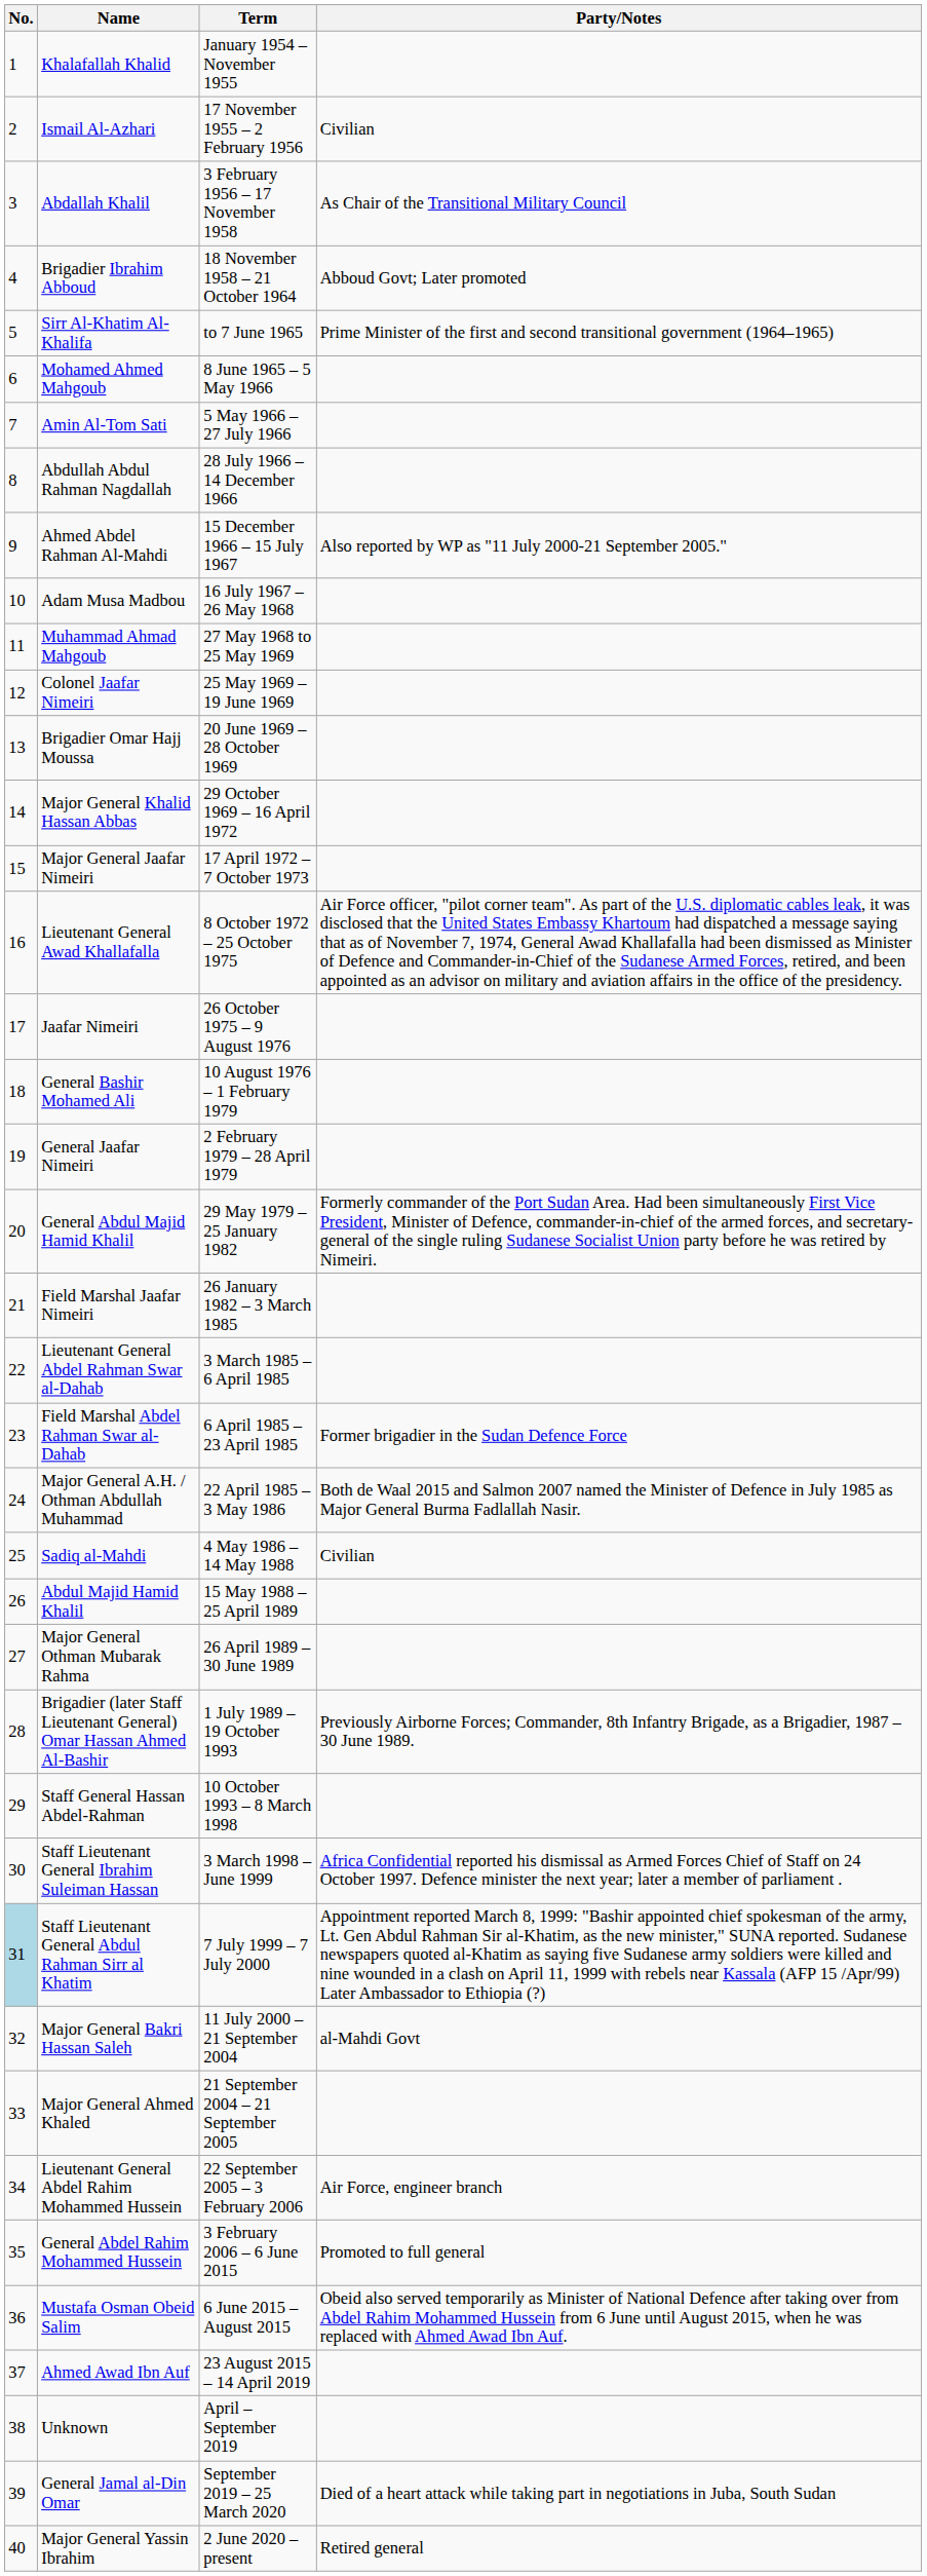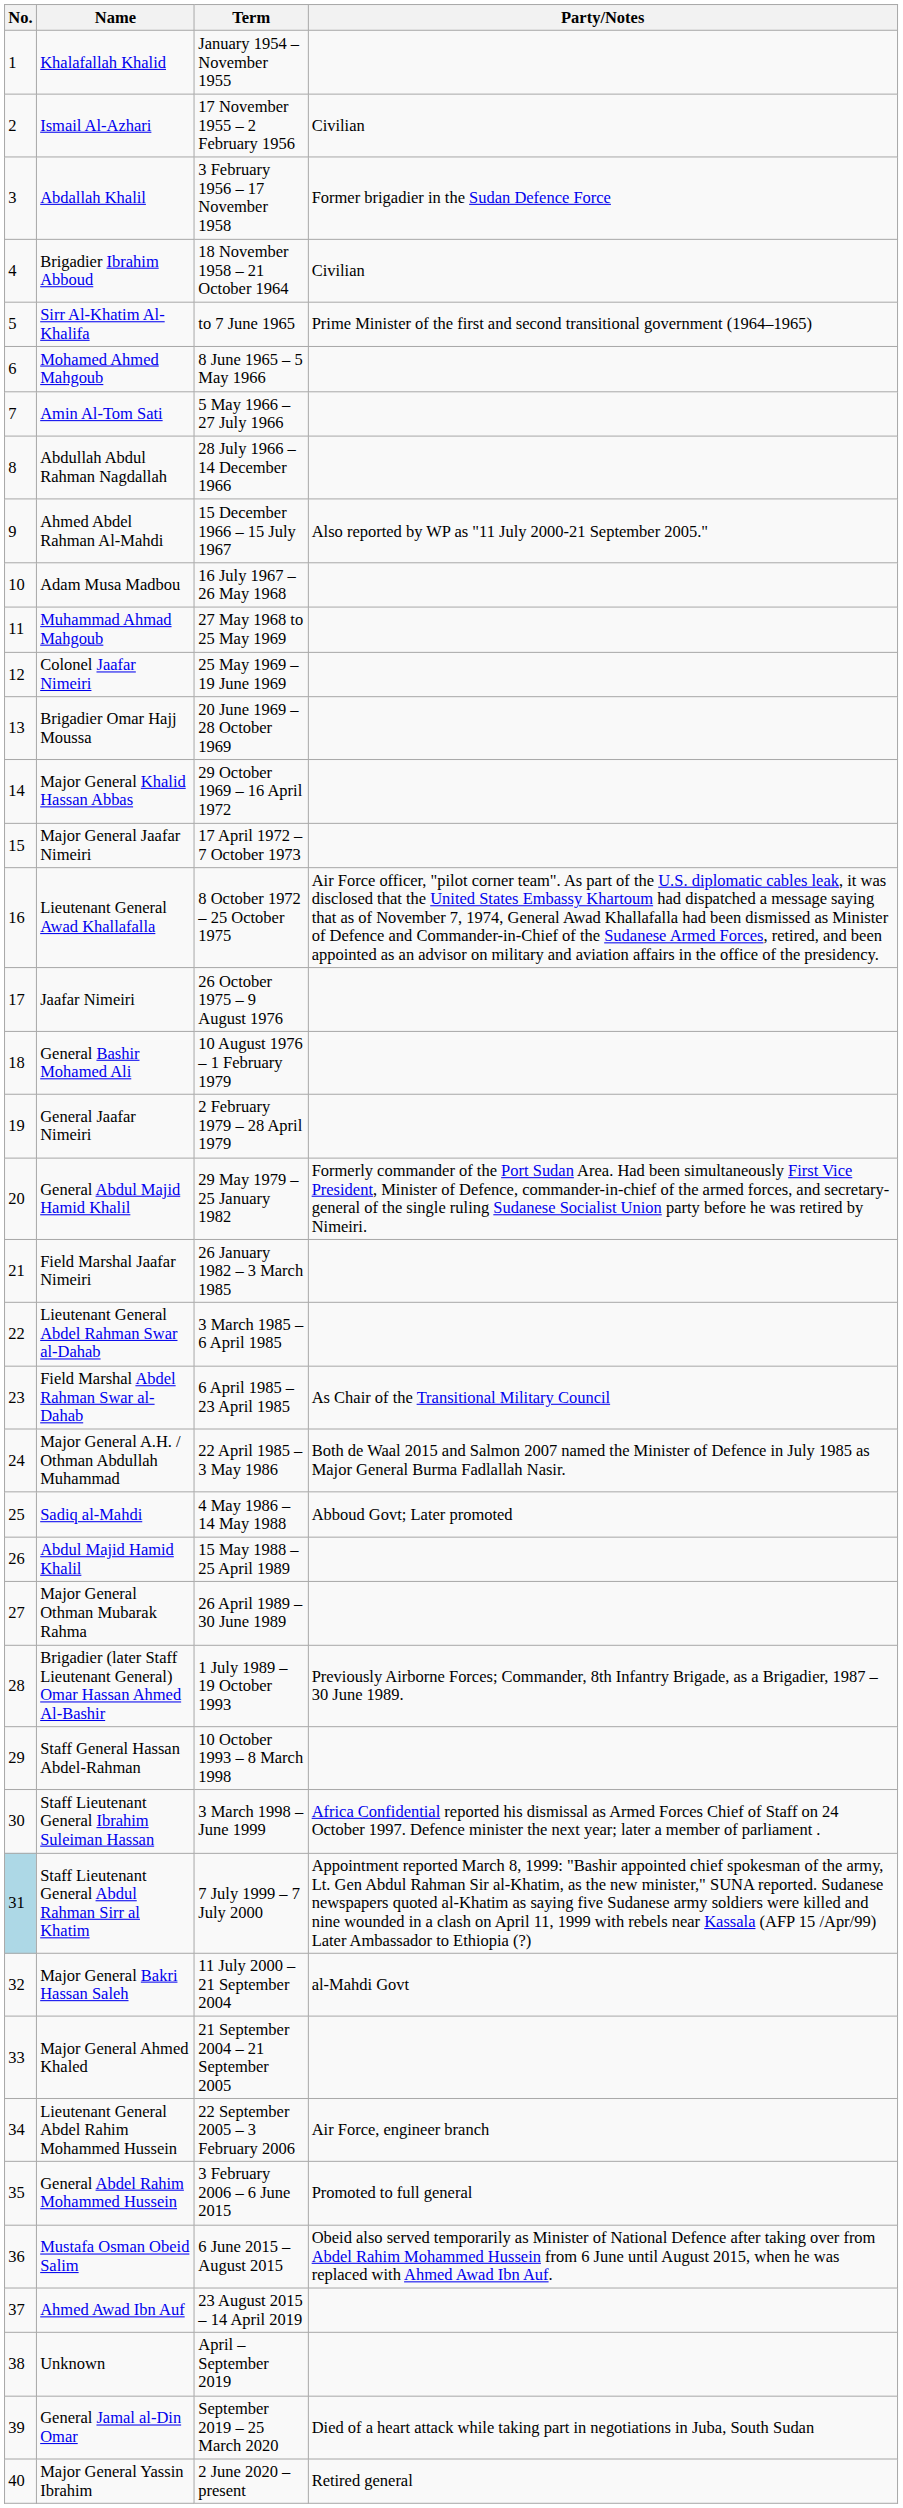 <table class="wikitable">
 <tr>
 <th>No.</th>
 <th>Name</th>
 <th>Term</th>
 <th>Party/Notes</th>
 </tr>
 <tr>
 <td>1</td>
 <td><a href='#'>Khalafallah Khalid</a></td>
 <td>January 1954 – November 1955</td>
 <td></td>
 </tr>
 <tr>
 <td>2</td>
 <td><a href='#'>Ismail Al-Azhari</a></td>
 <td>17 November 1955 – 2 February 1956</td>
 <td>Civilian</td>
 </tr>
 <tr>
 <td>3</td>
 <td><a href='#'>Abdallah Khalil</a></td>
 <td>3 February 1956 – 17 November 1958</td>
-<td>As Chair of the <a href='#'>Transitional Military Council</a></td>
+<td>Former brigadier in the <a href='#'>Sudan Defence Force</a></td>
 </tr>
 <tr>
 <td>4</td>
 <td>Brigadier <a href='#'>Ibrahim Abboud</a></td>
 <td>18 November 1958 – 21 October 1964</td>
-<td>Abboud Govt; Later promoted</td>
+<td>Civilian</td>
 </tr>
 <tr>
 <td>5</td>
 <td><a href='#'>Sirr Al-Khatim Al-Khalifa</a></td>
 <td>to 7 June 1965</td>
 <td>Prime Minister of the first and second transitional government (1964–1965)</td>
 </tr>
 <tr>
 <td>6</td>
 <td><a href='#'>Mohamed Ahmed Mahgoub</a></td>
 <td>8 June 1965 – 5 May 1966</td>
 <td></td>
 </tr>
 <tr>
 <td>7</td>
 <td><a href='#'>Amin Al-Tom Sati</a></td>
 <td>5 May 1966 – 27 July 1966</td>
 <td></td>
 </tr>
 <tr>
 <td>8</td>
 <td>Abdullah Abdul Rahman Nagdallah</td>
 <td>28 July 1966 – 14 December 1966</td>
 <td></td>
 </tr>
 <tr>
 <td>9</td>
 <td>Ahmed Abdel Rahman Al-Mahdi</td>
 <td>15 December 1966 – 15 July 1967</td>
 <td>Also reported by WP as "11 July 2000-21 September 2005."</td>
 </tr>
 <tr>
 <td>10</td>
 <td>Adam Musa Madbou</td>
 <td>16 July 1967 – 26 May 1968</td>
 <td></td>
 </tr>
 <tr>
 <td>11</td>
 <td><a href='#'>Muhammad Ahmad Mahgoub</a></td>
 <td>27 May 1968 to 25 May 1969</td>
 <td></td>
 </tr>
 <tr>
 <td>12</td>
 <td>Colonel <a href='#'>Jaafar Nimeiri</a></td>
 <td>25 May 1969 – 19 June 1969</td>
 <td></td>
 </tr>
 <tr>
 <td>13</td>
 <td>Brigadier Omar Hajj Moussa</td>
 <td>20 June 1969 – 28 October 1969</td>
 <td></td>
 </tr>
 <tr>
 <td>14</td>
 <td>Major General <a href='#'>Khalid Hassan Abbas</a></td>
 <td>29 October 1969 – 16 April 1972</td>
 <td></td>
 </tr>
 <tr>
 <td>15</td>
 <td>Major General Jaafar Nimeiri</td>
 <td>17 April 1972 – 7 October 1973</td>
 <td></td>
 </tr>
 <tr>
 <td>16</td>
 <td>Lieutenant General <a href='#'>Awad Khallafalla</a></td>
 <td>8 October 1972 – 25 October 1975</td>
 <td>Air Force officer, "pilot corner team". As part of the <a href='#'>U.S. diplomatic cables leak</a>, it was disclosed that the <a href='#'>United States Embassy Khartoum</a> had dispatched a message saying that as of November 7, 1974, General Awad Khallafalla had been dismissed as Minister of Defence and Commander-in-Chief of the <a href='#'>Sudanese Armed Forces</a>, retired, and been appointed as an advisor on military and aviation affairs in the office of the presidency.</td>
 </tr>
 <tr>
 <td>17</td>
 <td>Jaafar Nimeiri</td>
 <td>26 October 1975 – 9 August 1976</td>
 <td></td>
 </tr>
 <tr>
 <td>18</td>
 <td>General <a href='#'>Bashir Mohamed Ali</a></td>
 <td>10 August 1976 – 1 February 1979</td>
 <td></td>
 </tr>
 <tr>
 <td>19</td>
 <td>General Jaafar Nimeiri</td>
 <td>2 February 1979 – 28 April 1979</td>
 <td></td>
 </tr>
 <tr>
 <td>20</td>
 <td>General <a href='#'>Abdul Majid Hamid Khalil</a></td>
 <td>29 May 1979 – 25 January 1982</td>
 <td>Formerly commander of the <a href='#'>Port Sudan</a> Area. Had been simultaneously <a href='#'>First Vice President</a>, Minister of Defence, commander-in-chief of the armed forces, and secretary-general of the single ruling <a href='#'>Sudanese Socialist Union</a> party before he was retired by Nimeiri.</td>
 </tr>
 <tr>
 <td>21</td>
 <td>Field Marshal Jaafar Nimeiri</td>
 <td>26 January 1982 – 3 March 1985</td>
 <td></td>
 </tr>
 <tr>
 <td>22</td>
 <td>Lieutenant General <a href='#'>Abdel Rahman Swar al-Dahab</a></td>
 <td>3 March 1985 – 6 April 1985</td>
 <td></td>
 </tr>
 <tr>
 <td>23</td>
 <td>Field Marshal <a href='#'>Abdel Rahman Swar al-Dahab</a></td>
 <td>6 April 1985 – 23 April 1985</td>
-<td>Former brigadier in the <a href='#'>Sudan Defence Force</a></td>
+<td>As Chair of the <a href='#'>Transitional Military Council</a></td>
 </tr>
 <tr>
 <td>24</td>
 <td>Major General A.H. / Othman Abdullah Muhammad</td>
 <td>22 April 1985 – 3 May 1986</td>
 <td>Both de Waal 2015 and Salmon 2007 named the Minister of Defence in July 1985 as Major General Burma Fadlallah Nasir.</td>
 </tr>
 <tr>
 <td>25</td>
 <td><a href='#'>Sadiq al-Mahdi</a></td>
 <td>4 May 1986 – 14 May 1988</td>
-<td>Civilian</td>
+<td>Abboud Govt; Later promoted</td>
 </tr>
 <tr>
 <td>26</td>
 <td><a href='#'>Abdul Majid Hamid Khalil</a></td>
 <td>15 May 1988 – 25 April 1989</td>
 <td></td>
 </tr>
 <tr>
 <td>27</td>
 <td>Major General Othman Mubarak Rahma</td>
 <td>26 April 1989 – 30 June 1989</td>
 <td></td>
 </tr>
 <tr>
 <td>28</td>
 <td>Brigadier (later Staff Lieutenant General) <a href='#'>Omar Hassan Ahmed Al-Bashir</a></td>
 <td>1 July 1989 – 19 October 1993</td>
 <td>Previously Airborne Forces; Commander, 8th Infantry Brigade, as a Brigadier, 1987 – 30 June 1989.</td>
 </tr>
 <tr>
 <td>29</td>
 <td>Staff General Hassan Abdel-Rahman</td>
 <td>10 October 1993 – 8 March 1998</td>
 <td></td>
 </tr>
 <tr>
 <td>30</td>
 <td>Staff Lieutenant General <a href='#'>Ibrahim Suleiman Hassan</a></td>
 <td>3 March 1998 –  June 1999</td>
 <td><a href='#'>Africa Confidential</a> reported his dismissal as Armed Forces Chief of Staff on 24 October 1997.  Defence minister the next year; later a member of parliament .</td>
 </tr>
 <tr>
 <td style="background: lightblue;">31</td>
 <td>Staff Lieutenant General <a href='#'>Abdul Rahman Sirr al Khatim</a></td>
 <td>7 July 1999 – 7 July 2000</td>
 <td>Appointment reported March 8, 1999: "Bashir appointed chief spokesman of the army, Lt. Gen Abdul Rahman Sir al-Khatim, as the new minister," SUNA reported. Sudanese newspapers quoted al-Khatim as saying five Sudanese army soldiers were killed and nine wounded in a clash on April 11, 1999 with rebels near <a href='#'>Kassala</a> (AFP 15 /Apr/99) Later Ambassador to Ethiopia (?) </td>
 </tr>
 <tr>
 <td>32</td>
 <td>Major General <a href='#'>Bakri Hassan Saleh</a></td>
 <td>11 July 2000 – 21 September 2004</td>
 <td>al-Mahdi Govt</td>
 </tr>
 <tr>
 <td>33</td>
 <td>Major General Ahmed Khaled</td>
 <td>21 September 2004 – 21 September 2005</td>
 <td></td>
 </tr>
 <tr>
 <td>34</td>
 <td>Lieutenant General Abdel Rahim Mohammed Hussein</td>
 <td>22 September 2005 – 3 February 2006</td>
 <td>Air Force, engineer branch</td>
 </tr>
 <tr>
 <td>35</td>
 <td>General <a href='#'>Abdel Rahim Mohammed Hussein</a></td>
 <td>3 February 2006 – 6 June 2015</td>
 <td>Promoted to full general</td>
 </tr>
 <tr>
 <td>36</td>
 <td><a href='#'>Mustafa Osman Obeid Salim</a></td>
 <td>6 June 2015 – August 2015</td>
 <td>Obeid also served temporarily as Minister of National Defence after taking over from <a href='#'>Abdel Rahim Mohammed Hussein</a> from 6 June until August 2015, when he was replaced with <a href='#'>Ahmed Awad Ibn Auf</a>.</td>
 </tr>
 <tr>
 <td>37</td>
 <td><a href='#'>Ahmed Awad Ibn Auf</a></td>
 <td>23 August 2015 – 14 April 2019</td>
 <td></td>
 </tr>
 <tr>
 <td>38</td>
 <td>Unknown</td>
 <td>April – September 2019</td>
 <td></td>
 </tr>
 <tr>
 <td>39</td>
 <td>General <a href='#'>Jamal al-Din Omar</a></td>
 <td>September 2019 –  25 March 2020</td>
 <td>Died of a heart attack while taking part in negotiations in Juba, South Sudan</td>
 </tr>
 <tr>
 <td>40</td>
 <td>Major General Yassin Ibrahim</td>
 <td>2 June 2020 – present</td>
 <td>Retired general</td>
 </tr>
 </table>
